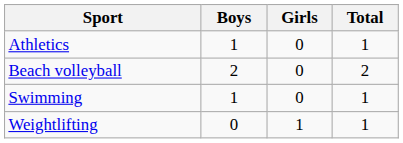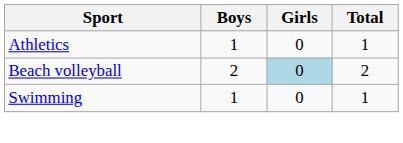 <table class="wikitable sortable" style="text-align:center;">
 <tr>
 <th width=180>Sport</th>
 <th width=55>Boys</th>
 <th width=55>Girls</th>
 <th width=55>Total</th>
 </tr>
 <tr>
 <td align=left><a href='#'>Athletics</a></td>
 <td>1</td>
 <td>0</td>
 <td>1</td>
 </tr>
 <tr>
 <td align=left><a href='#'>Beach volleyball</a></td>
 <td>2</td>
-<td>0</td>
+<td style="background: lightblue;">0</td>
 <td>2</td>
 </tr>
 <tr>
 <td align=left><a href='#'>Swimming</a></td>
 <td>1</td>
 <td>0</td>
 <td>1</td>
 </tr>
-<tr>
-<td align=left><a href='#'>Weightlifting</a></td>
-<td>0</td>
-<td>1</td>
-<td>1</td>
-</tr>
 </table>
